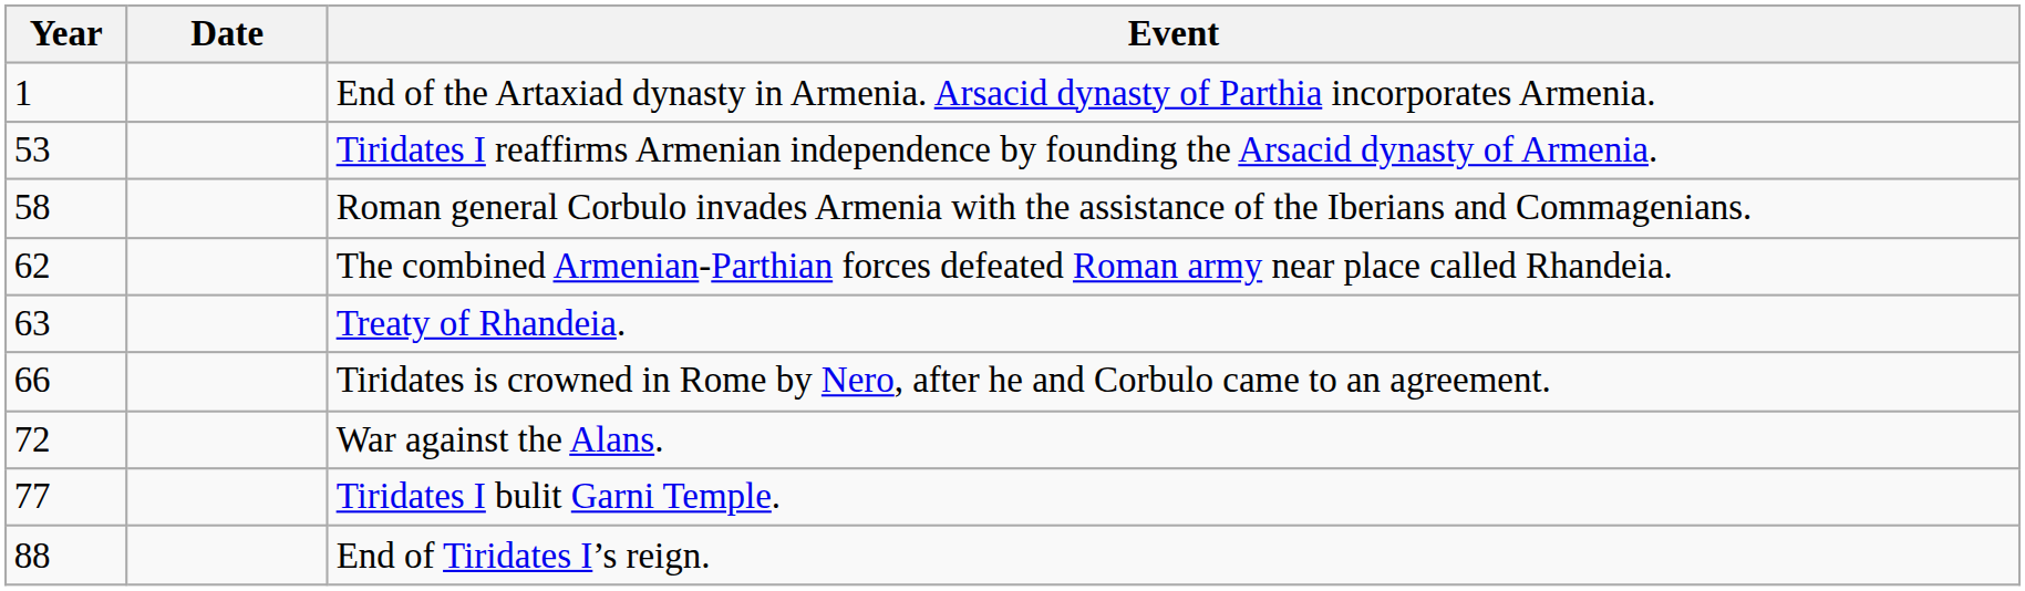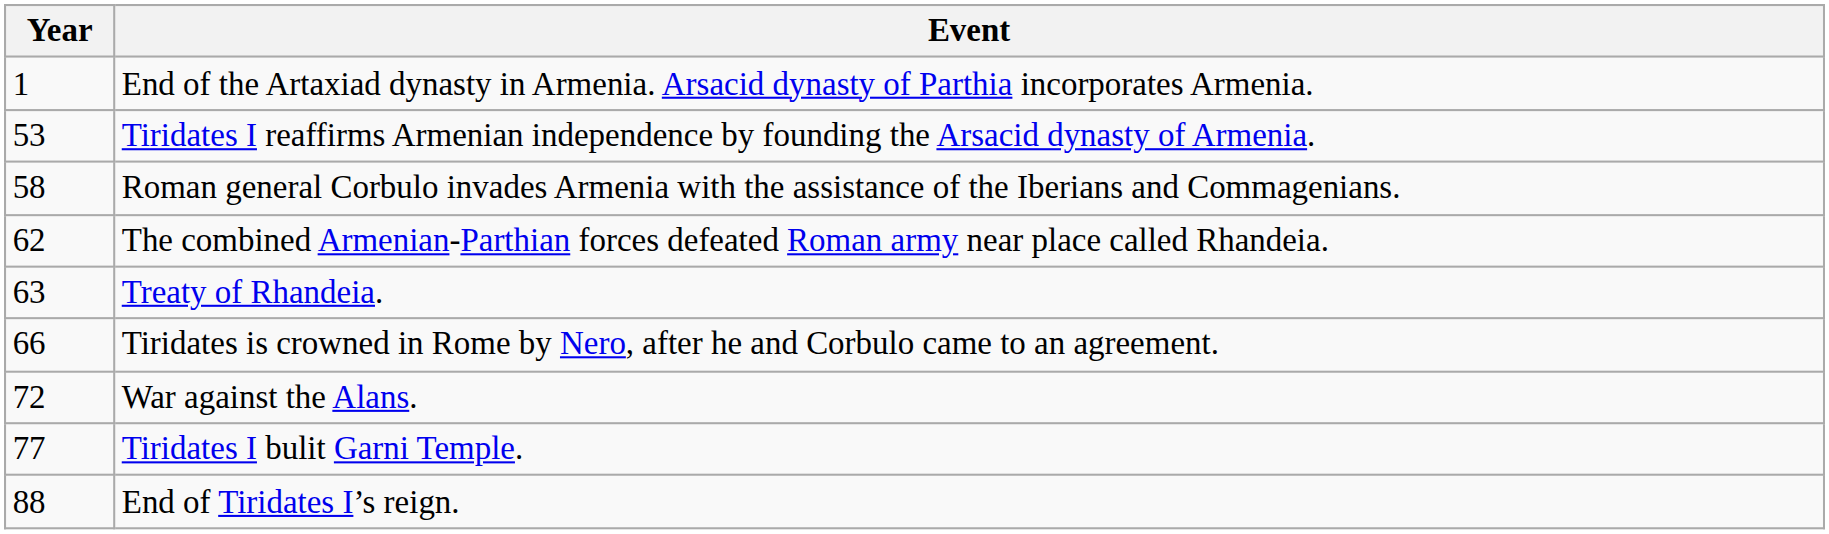 <table class="wikitable" width="100%">
 <tr>
 <th style="width:6%">Year</th>
-<th style="width:10%">Date</th>
 <th>Event</th>
 </tr>
 <tr>
 <td>1</td>
-<td></td>
 <td>End of the Artaxiad dynasty in Armenia. <a href='#'>Arsacid dynasty of Parthia</a> incorporates Armenia.</td>
 </tr>
 <tr>
 <td>53</td>
-<td></td>
 <td><a href='#'>Tiridates I</a> reaffirms Armenian independence by founding the <a href='#'>Arsacid dynasty of Armenia</a>.</td>
 </tr>
 <tr>
 <td>58</td>
-<td></td>
 <td>Roman general Corbulo invades Armenia with the assistance of the Iberians and Commagenians.</td>
 </tr>
 <tr>
 <td>62</td>
-<td></td>
 <td>The combined <a href='#'>Armenian</a>-<a href='#'>Parthian</a> forces defeated <a href='#'>Roman army</a> near place called Rhandeia.</td>
 </tr>
 <tr>
 <td>63</td>
-<td></td>
 <td><a href='#'>Treaty of Rhandeia</a>.</td>
 </tr>
 <tr>
 <td>66</td>
-<td></td>
 <td>Tiridates is crowned in Rome by <a href='#'>Nero</a>, after he and Corbulo came to an agreement.</td>
 </tr>
 <tr>
 <td>72</td>
-<td></td>
 <td>War against the <a href='#'>Alans</a>.</td>
 </tr>
 <tr>
 <td>77</td>
-<td></td>
 <td><a href='#'>Tiridates I</a> bulit <a href='#'>Garni Temple</a>.</td>
 </tr>
 <tr>
 <td>88</td>
-<td></td>
 <td>End of <a href='#'>Tiridates I</a>’s reign.</td>
 </tr>
 </table>
